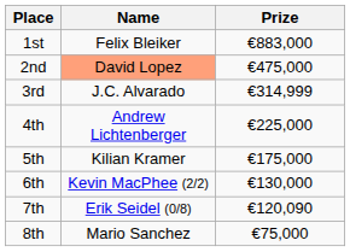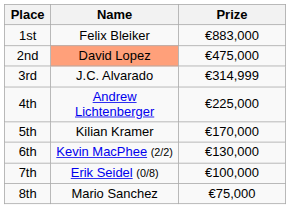 <table class="wikitable">
 <tr>
 <th width="50">Place</th>
 <th width="150">Name</th>
 <th width="125">Prize</th>
 </tr>
 <tr>
 <td align = "center">1st</td>
 <td align = "center">Felix Bleiker</td>
 <td align = "center">€883,000</td>
 </tr>
 <tr>
 <td align = "center">2nd</td>
 <td align = "center" style="background: lightsalmon;">David Lopez</td>
 <td align = "center">€475,000</td>
 </tr>
 <tr>
 <td align = "center">3rd</td>
 <td align = "center">J.C. Alvarado</td>
 <td align = "center">€314,999</td>
 </tr>
 <tr>
 <td align = "center">4th</td>
 <td align = "center"><a href='#'>Andrew Lichtenberger</a></td>
 <td align = "center">€225,000</td>
 </tr>
 <tr>
 <td align = "center">5th</td>
 <td align = "center">Kilian Kramer</td>
-<td align = "center">€175,000</td>
+<td align = "center">€170,000</td>
 </tr>
 <tr>
 <td align = "center">6th</td>
 <td align = "center"><a href='#'>Kevin MacPhee</a> <small>(2/2)</small></td>
 <td align = "center">€130,000</td>
 </tr>
 <tr>
 <td align = "center">7th</td>
 <td align = "center"><a href='#'>Erik Seidel</a> <small>(0/8)</small></td>
-<td align = "center">€120,090</td>
+<td align = "center">€100,000</td>
 </tr>
 <tr>
 <td align = "center">8th</td>
 <td align = "center">Mario Sanchez</td>
 <td align = "center">€75,000</td>
 </tr>
 </table>
